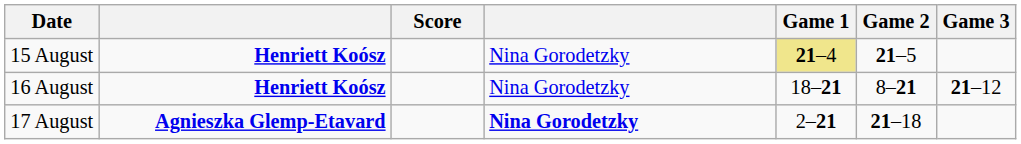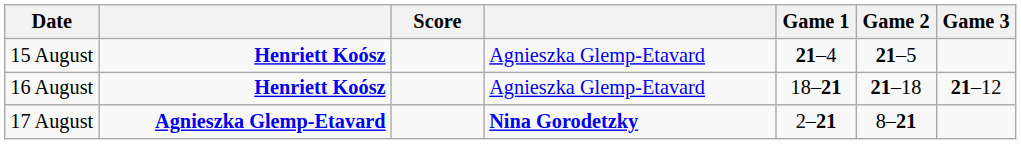 <table class="wikitable" style="text-align: center; font-size:90% ">
 <tr>
 <th width="60">Date</th>
 <th align="right" width="200"></th>
 <th width="60">Score</th>
 <th align="left" width="200"></th>
 <th width="50">Game 1</th>
 <th width="50">Game 2</th>
 <th width="50">Game 3</th>
 </tr>
 <tr>
 <td>15 August</td>
 <td align="right"><strong><a href='#'>Henriett Koósz</a> </strong></td>
 <td align="center"></td>
-<td align="left"> <a href='#'>Nina Gorodetzky</a></td>
-<td style="background: khaki;"><strong>21</strong>–4</td>
+<td align="left"> <a href='#'>Agnieszka Glemp-Etavard</a></td>
+<td><strong>21</strong>–4</td>
 <td><strong>21</strong>–5</td>
 <td></td>
 </tr>
 <tr>
 <td>16 August</td>
 <td align="right"><strong><a href='#'>Henriett Koósz</a> </strong></td>
 <td align="center"></td>
-<td align="left"> <a href='#'>Nina Gorodetzky</a></td>
+<td align="left"> <a href='#'>Agnieszka Glemp-Etavard</a></td>
 <td>18–<strong>21</strong></td>
-<td>8–<strong>21</strong></td>
+<td><strong>21</strong>–18</td>
 <td><strong>21</strong>–12</td>
 </tr>
 <tr>
 <td>17 August</td>
 <td align="right"><strong><a href='#'>Agnieszka Glemp-Etavard</a> </strong></td>
 <td align="center"></td>
 <td align="left"><strong> <a href='#'>Nina Gorodetzky</a></strong></td>
 <td>2–<strong>21</strong></td>
-<td><strong>21</strong>–18</td>
+<td>8–<strong>21</strong></td>
 <td></td>
 </tr>
 </table>
